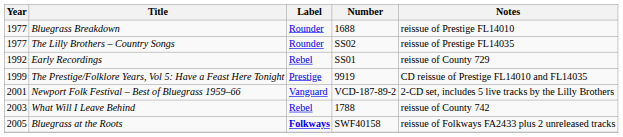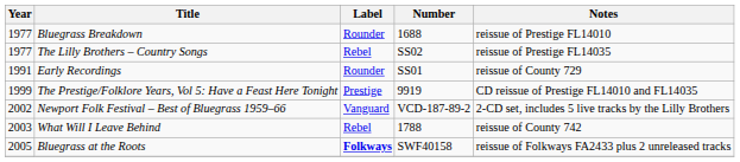 <table class="wikitable sortable">
 <tr>
 <th>Year</th>
 <th>Title</th>
 <th>Label</th>
 <th>Number</th>
 <th>Notes</th>
 </tr>
 <tr>
 <td>1977</td>
 <td><em>Bluegrass Breakdown</em></td>
 <td><a href='#'>Rounder</a></td>
 <td>1688</td>
 <td>reissue of Prestige FL14010</td>
 </tr>
 <tr>
 <td>1977</td>
 <td><em>The Lilly Brothers – Country Songs</em></td>
-<td><a href='#'>Rounder</a></td>
+<td><a href='#'>Rebel</a></td>
 <td>SS02</td>
 <td>reissue of Prestige FL14035</td>
 </tr>
 <tr>
-<td>1992</td>
+<td>1991</td>
 <td><em>Early Recordings</em></td>
-<td><a href='#'>Rebel</a></td>
+<td><a href='#'>Rounder</a></td>
 <td>SS01</td>
 <td>reissue of County 729</td>
 </tr>
 <tr>
 <td>1999</td>
 <td><em>The Prestige/Folklore Years, Vol 5: Have a Feast Here Tonight</em></td>
 <td><a href='#'>Prestige</a></td>
 <td>9919</td>
 <td>CD reissue of Prestige FL14010 and FL14035</td>
 </tr>
 <tr>
-<td>2001</td>
+<td>2002</td>
 <td><em>Newport Folk Festival – Best of Bluegrass 1959–66</em></td>
 <td><a href='#'>Vanguard</a></td>
 <td>VCD-187-89-2</td>
 <td>2-CD set, includes 5 live tracks by the Lilly Brothers</td>
 </tr>
 <tr>
 <td>2003</td>
 <td><em>What Will I Leave Behind</em></td>
 <td><a href='#'>Rebel</a></td>
 <td>1788</td>
 <td>reissue of County 742</td>
 </tr>
 <tr>
 <td>2005</td>
 <td><em>Bluegrass at the Roots</em></td>
 <td><strong><a href='#'>Folkways</a></strong></td>
 <td>SWF40158</td>
 <td>reissue of Folkways FA2433 plus 2 unreleased tracks</td>
 </tr>
 <tr>
 </tr>
 </table>
